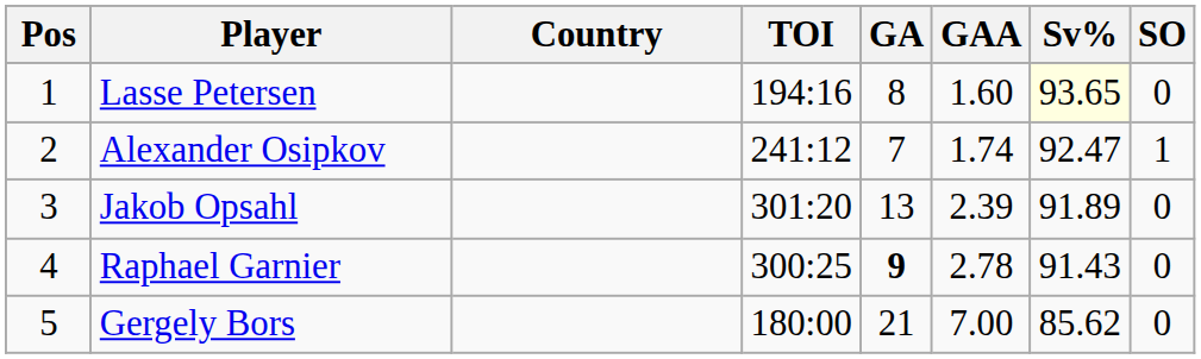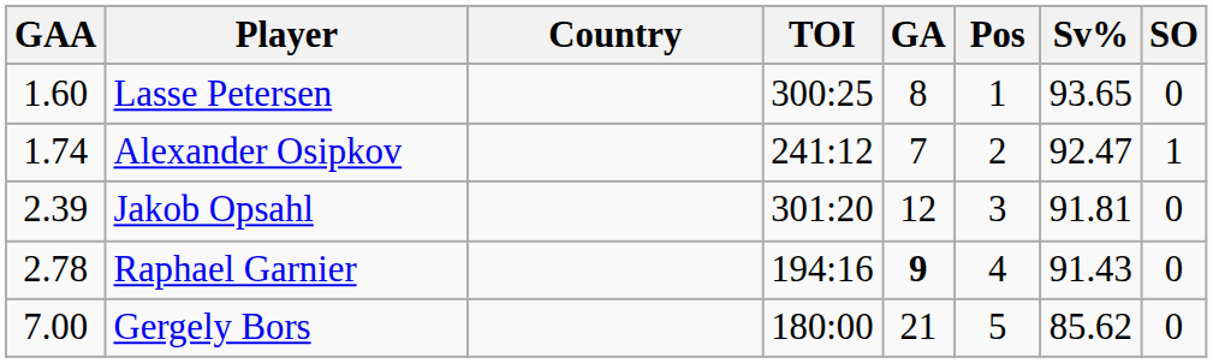 <table class="wikitable sortable" style="text-align: center;">
 <tr>
-<th width=30>Pos</th>
+<th width=20>GAA</th>
 <th width=150>Player</th>
 <th width=120>Country</th>
 <th width=20>TOI</th>
 <th width=20>GA</th>
-<th width=20>GAA</th>
+<th width=30>Pos</th>
 <th width=20>Sv%</th>
 <th width=20>SO</th>
 </tr>
 <tr>
-<td>1</td>
+<td>1.60</td>
 <td align=left><a href='#'>Lasse Petersen</a></td>
 <td align=left></td>
-<td>194:16</td>
+<td>300:25</td>
 <td>8</td>
-<td>1.60</td>
-<td style="background: lightyellow;">93.65</td>
+<td>1</td>
+<td>93.65</td>
 <td>0</td>
 </tr>
 <tr>
-<td>2</td>
+<td>1.74</td>
 <td align=left><a href='#'>Alexander Osipkov</a></td>
 <td align=left></td>
 <td>241:12</td>
 <td>7</td>
-<td>1.74</td>
+<td>2</td>
 <td>92.47</td>
 <td>1</td>
 </tr>
 <tr>
-<td>3</td>
+<td>2.39</td>
 <td align=left><a href='#'>Jakob Opsahl</a></td>
 <td align=left></td>
 <td>301:20</td>
-<td>13</td>
-<td>2.39</td>
-<td>91.89</td>
+<td>12</td>
+<td>3</td>
+<td>91.81</td>
 <td>0</td>
 </tr>
 <tr>
-<td>4</td>
+<td>2.78</td>
 <td align=left><a href='#'>Raphael Garnier</a></td>
 <td align=left></td>
-<td>300:25</td>
+<td>194:16</td>
 <td><strong>9</strong></td>
-<td>2.78</td>
+<td>4</td>
 <td>91.43</td>
 <td>0</td>
 </tr>
 <tr>
-<td>5</td>
+<td>7.00</td>
 <td align=left><a href='#'>Gergely Bors</a></td>
 <td align=left></td>
 <td>180:00</td>
 <td>21</td>
-<td>7.00</td>
+<td>5</td>
 <td>85.62</td>
 <td>0</td>
 </tr>
 </table>
